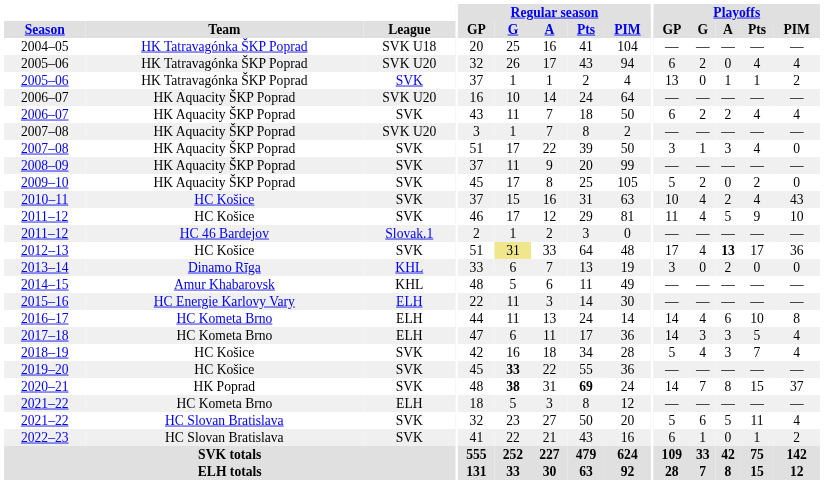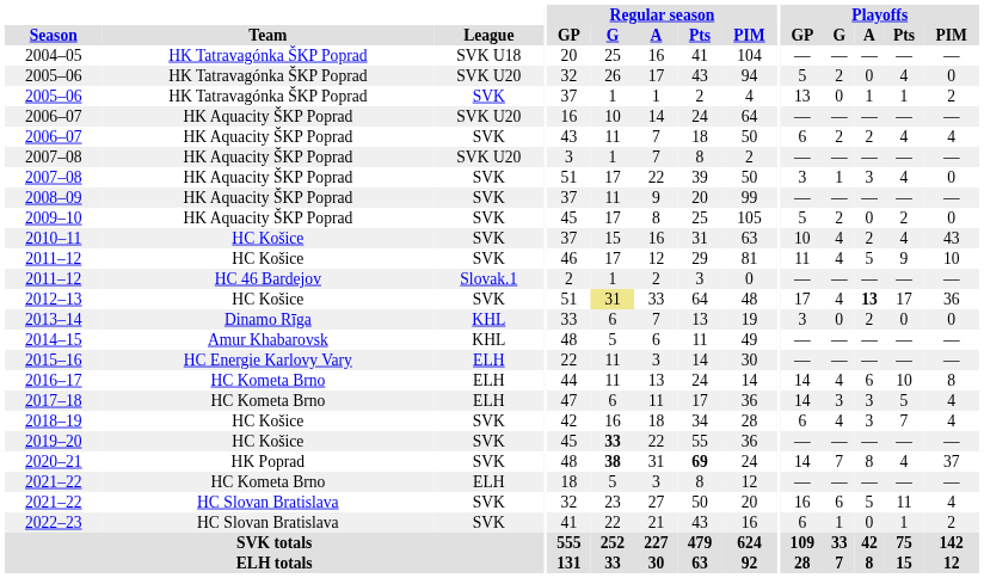 <table border="0" cellpadding="1" cellspacing="0" style="text-align:center; width:60em">
 <tr bgcolor="#e0e0e0">
 <th colspan="3" bgcolor="#ffffff"></th>
 <th rowspan="107" bgcolor="#ffffff"></th>
 <th colspan="5"><a href='#'>Regular season</a></th>
 <th rowspan="107" bgcolor="#ffffff"></th>
 <th colspan="5"><a href='#'>Playoffs</a></th>
 </tr>
 <tr bgcolor="#e0e0e0">
 <th><a href='#'>Season</a></th>
 <th>Team</th>
 <th>League</th>
 <th>GP</th>
 <th><a href='#'>G</a></th>
 <th><a href='#'>A</a></th>
 <th><a href='#'>Pts</a></th>
 <th><a href='#'>PIM</a></th>
 <th>GP</th>
 <th>G</th>
 <th>A</th>
 <th>Pts</th>
 <th>PIM</th>
 </tr>
 <tr>
 <td>2004–05</td>
 <td><a href='#'>HK Tatravagónka ŠKP Poprad</a></td>
 <td>SVK U18</td>
 <td>20</td>
 <td>25</td>
 <td>16</td>
 <td>41</td>
 <td>104</td>
 <td>—</td>
 <td>—</td>
 <td>—</td>
 <td>—</td>
 <td>—</td>
 </tr>
 <tr bgcolor="#f0f0f0">
 <td>2005–06</td>
 <td>HK Tatravagónka ŠKP Poprad</td>
 <td>SVK U20</td>
 <td>32</td>
 <td>26</td>
 <td>17</td>
 <td>43</td>
 <td>94</td>
-<td>6</td>
+<td>5</td>
 <td>2</td>
 <td>0</td>
 <td>4</td>
-<td>4</td>
+<td>0</td>
 </tr>
 <tr>
 <td><a href='#'>2005–06</a></td>
 <td>HK Tatravagónka ŠKP Poprad</td>
 <td><a href='#'>SVK</a></td>
 <td>37</td>
 <td>1</td>
 <td>1</td>
 <td>2</td>
 <td>4</td>
 <td>13</td>
 <td>0</td>
 <td>1</td>
 <td>1</td>
 <td>2</td>
 </tr>
 <tr bgcolor="#f0f0f0">
 <td>2006–07</td>
 <td>HK Aquacity ŠKP Poprad</td>
 <td>SVK U20</td>
 <td>16</td>
 <td>10</td>
 <td>14</td>
 <td>24</td>
 <td>64</td>
 <td>—</td>
 <td>—</td>
 <td>—</td>
 <td>—</td>
 <td>—</td>
 </tr>
 <tr>
 <td><a href='#'>2006–07</a></td>
 <td>HK Aquacity ŠKP Poprad</td>
 <td>SVK</td>
 <td>43</td>
 <td>11</td>
 <td>7</td>
 <td>18</td>
 <td>50</td>
 <td>6</td>
 <td>2</td>
 <td>2</td>
 <td>4</td>
 <td>4</td>
 </tr>
 <tr bgcolor="#f0f0f0">
 <td>2007–08</td>
 <td>HK Aquacity ŠKP Poprad</td>
 <td>SVK U20</td>
 <td>3</td>
 <td>1</td>
 <td>7</td>
 <td>8</td>
 <td>2</td>
 <td>—</td>
 <td>—</td>
 <td>—</td>
 <td>—</td>
 <td>—</td>
 </tr>
 <tr>
 <td><a href='#'>2007–08</a></td>
 <td>HK Aquacity ŠKP Poprad</td>
 <td>SVK</td>
 <td>51</td>
 <td>17</td>
 <td>22</td>
 <td>39</td>
 <td>50</td>
 <td>3</td>
 <td>1</td>
 <td>3</td>
 <td>4</td>
 <td>0</td>
 </tr>
 <tr bgcolor="#f0f0f0">
 <td><a href='#'>2008–09</a></td>
 <td>HK Aquacity ŠKP Poprad</td>
 <td>SVK</td>
 <td>37</td>
 <td>11</td>
 <td>9</td>
 <td>20</td>
 <td>99</td>
 <td>—</td>
 <td>—</td>
 <td>—</td>
 <td>—</td>
 <td>—</td>
 </tr>
 <tr>
 <td><a href='#'>2009–10</a></td>
 <td>HK Aquacity ŠKP Poprad</td>
 <td>SVK</td>
 <td>45</td>
 <td>17</td>
 <td>8</td>
 <td>25</td>
 <td>105</td>
 <td>5</td>
 <td>2</td>
 <td>0</td>
 <td>2</td>
 <td>0</td>
 </tr>
 <tr bgcolor="#f0f0f0">
 <td><a href='#'>2010–11</a></td>
 <td><a href='#'>HC Košice</a></td>
 <td>SVK</td>
 <td>37</td>
 <td>15</td>
 <td>16</td>
 <td>31</td>
 <td>63</td>
 <td>10</td>
 <td>4</td>
 <td>2</td>
 <td>4</td>
 <td>43</td>
 </tr>
 <tr>
 <td><a href='#'>2011–12</a></td>
 <td>HC Košice</td>
 <td>SVK</td>
 <td>46</td>
 <td>17</td>
 <td>12</td>
 <td>29</td>
 <td>81</td>
 <td>11</td>
 <td>4</td>
 <td>5</td>
 <td>9</td>
 <td>10</td>
 </tr>
 <tr bgcolor="#f0f0f0">
 <td><a href='#'>2011–12</a></td>
 <td><a href='#'>HC 46 Bardejov</a></td>
 <td><a href='#'>Slovak.1</a></td>
 <td>2</td>
 <td>1</td>
 <td>2</td>
 <td>3</td>
 <td>0</td>
 <td>—</td>
 <td>—</td>
 <td>—</td>
 <td>—</td>
 <td>—</td>
 </tr>
 <tr>
 <td><a href='#'>2012–13</a></td>
 <td>HC Košice</td>
 <td>SVK</td>
 <td>51</td>
 <td style="background: khaki;">31</td>
 <td>33</td>
 <td>64</td>
 <td>48</td>
 <td>17</td>
 <td>4</td>
 <td><strong>13</strong></td>
 <td>17</td>
 <td>36</td>
 </tr>
 <tr bgcolor="#f0f0f0">
 <td><a href='#'>2013–14</a></td>
 <td><a href='#'>Dinamo Rīga</a></td>
 <td><a href='#'>KHL</a></td>
 <td>33</td>
 <td>6</td>
 <td>7</td>
 <td>13</td>
 <td>19</td>
 <td>3</td>
 <td>0</td>
 <td>2</td>
 <td>0</td>
 <td>0</td>
 </tr>
 <tr>
 <td><a href='#'>2014–15</a></td>
 <td><a href='#'>Amur Khabarovsk</a></td>
 <td>KHL</td>
 <td>48</td>
 <td>5</td>
 <td>6</td>
 <td>11</td>
 <td>49</td>
 <td>—</td>
 <td>—</td>
 <td>—</td>
 <td>—</td>
 <td>—</td>
 </tr>
 <tr bgcolor="#f0f0f0">
 <td><a href='#'>2015–16</a></td>
 <td><a href='#'>HC Energie Karlovy Vary</a></td>
 <td><a href='#'>ELH</a></td>
 <td>22</td>
 <td>11</td>
 <td>3</td>
 <td>14</td>
 <td>30</td>
 <td>—</td>
 <td>—</td>
 <td>—</td>
 <td>—</td>
 <td>—</td>
 </tr>
 <tr>
 <td><a href='#'>2016–17</a></td>
 <td><a href='#'>HC Kometa Brno</a></td>
 <td>ELH</td>
 <td>44</td>
 <td>11</td>
 <td>13</td>
 <td>24</td>
 <td>14</td>
 <td>14</td>
 <td>4</td>
 <td>6</td>
 <td>10</td>
 <td>8</td>
 </tr>
 <tr bgcolor="#f0f0f0">
 <td><a href='#'>2017–18</a></td>
 <td>HC Kometa Brno</td>
 <td>ELH</td>
 <td>47</td>
 <td>6</td>
 <td>11</td>
 <td>17</td>
 <td>36</td>
 <td>14</td>
 <td>3</td>
 <td>3</td>
 <td>5</td>
 <td>4</td>
 </tr>
 <tr>
 <td><a href='#'>2018–19</a></td>
 <td>HC Košice</td>
 <td>SVK</td>
 <td>42</td>
 <td>16</td>
 <td>18</td>
 <td>34</td>
 <td>28</td>
-<td>5</td>
+<td>6</td>
 <td>4</td>
 <td>3</td>
 <td>7</td>
 <td>4</td>
 </tr>
 <tr bgcolor="#f0f0f0">
 <td><a href='#'>2019–20</a></td>
 <td>HC Košice</td>
 <td>SVK</td>
 <td>45</td>
 <td><strong>33</strong></td>
 <td>22</td>
 <td>55</td>
 <td>36</td>
 <td>—</td>
 <td>—</td>
 <td>—</td>
 <td>—</td>
 <td>—</td>
 </tr>
 <tr>
 <td><a href='#'>2020–21</a></td>
 <td>HK Poprad</td>
 <td>SVK</td>
 <td>48</td>
 <td><strong>38</strong></td>
 <td>31</td>
 <td><strong>69</strong></td>
 <td>24</td>
 <td>14</td>
 <td>7</td>
 <td>8</td>
-<td>15</td>
+<td>4</td>
 <td>37</td>
 </tr>
 <tr bgcolor="#f0f0f0">
 <td><a href='#'>2021–22</a></td>
 <td>HC Kometa Brno</td>
 <td>ELH</td>
 <td>18</td>
 <td>5</td>
 <td>3</td>
 <td>8</td>
 <td>12</td>
 <td>—</td>
 <td>—</td>
 <td>—</td>
 <td>—</td>
 <td>—</td>
 </tr>
 <tr>
 <td><a href='#'>2021–22</a></td>
 <td><a href='#'>HC Slovan Bratislava</a></td>
 <td>SVK</td>
 <td>32</td>
 <td>23</td>
 <td>27</td>
 <td>50</td>
 <td>20</td>
-<td>5</td>
+<td>16</td>
 <td>6</td>
 <td>5</td>
 <td>11</td>
 <td>4</td>
 </tr>
 <tr bgcolor="#f0f0f0">
 <td><a href='#'>2022–23</a></td>
 <td>HC Slovan Bratislava</td>
 <td>SVK</td>
 <td>41</td>
 <td>22</td>
 <td>21</td>
 <td>43</td>
 <td>16</td>
 <td>6</td>
 <td>1</td>
 <td>0</td>
 <td>1</td>
 <td>2</td>
 </tr>
 <tr bgcolor="#e0e0e0">
 <th colspan="3">SVK totals</th>
 <th>555</th>
 <th>252</th>
 <th>227</th>
 <th>479</th>
 <th>624</th>
 <th>109</th>
 <th>33</th>
 <th>42</th>
 <th>75</th>
 <th>142</th>
 </tr>
 <tr bgcolor="#e0e0e0">
 <th colspan="3">ELH totals</th>
 <th>131</th>
 <th>33</th>
 <th>30</th>
 <th>63</th>
 <th>92</th>
 <th>28</th>
 <th>7</th>
 <th>8</th>
 <th>15</th>
 <th>12</th>
 </tr>
 </table>
